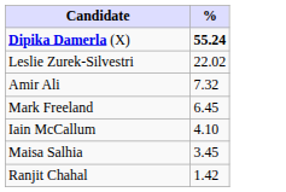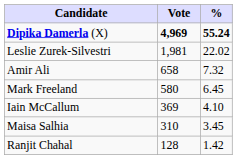 <table class="wikitable">
 <tr>
 <th style="background:#ddf; width:200px;">Candidate</th>
+<th style="background:#ddf; width:50px;">Vote</th>
 <th style="background:#ddf; width:30px;">%</th>
 </tr>
 <tr>
 <td><strong><a href='#'>Dipika Damerla</a></strong> (X)</td>
+<td><strong>4,969</strong></td>
 <td><strong>55.24</strong></td>
 </tr>
 <tr>
 <td>Leslie Zurek-Silvestri</td>
+<td>1,981</td>
 <td>22.02</td>
 </tr>
 <tr>
 <td>Amir Ali</td>
+<td>658</td>
 <td>7.32</td>
 </tr>
 <tr>
 <td>Mark Freeland</td>
+<td>580</td>
 <td>6.45</td>
 </tr>
 <tr>
 <td>Iain McCallum</td>
+<td>369</td>
 <td>4.10</td>
 </tr>
 <tr>
 <td>Maisa Salhia</td>
+<td>310</td>
 <td>3.45</td>
 </tr>
 <tr>
 <td>Ranjit Chahal</td>
+<td>128</td>
 <td>1.42</td>
 </tr>
 </table>
